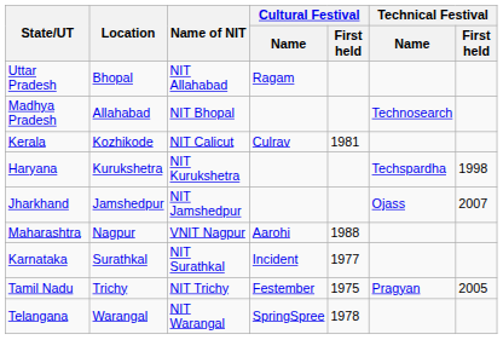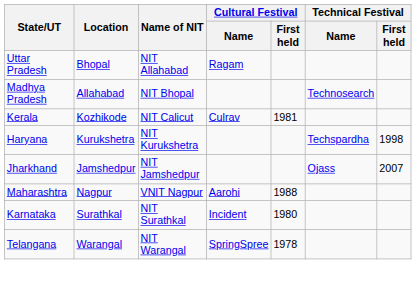 <table class="wikitable sortable">
 <tr>
 <th rowspan="2">State/UT</th>
 <th rowspan="2" !>Location</th>
 <th rowspan="2" !>Name of NIT</th>
 <th colspan="2" !><a href='#'>Cultural Festival</a></th>
 <th colspan="2" !>Technical Festival</th>
 </tr>
 <tr>
 <th>Name</th>
 <th>First held</th>
 <th>Name</th>
 <th>First held</th>
 </tr>
 <tr>
 <td><a href='#'>Uttar Pradesh</a></td>
 <td><a href='#'>Bhopal</a></td>
 <td><a href='#'>NIT Allahabad</a></td>
 <td><a href='#'>Ragam</a></td>
 <td></td>
 <td></td>
 <td></td>
 </tr>
 <tr>
 <td><a href='#'>Madhya Pradesh</a></td>
 <td><a href='#'>Allahabad</a></td>
 <td><a href='#'>NIT Bhopal</a></td>
 <td></td>
 <td></td>
 <td><a href='#'>Technosearch</a></td>
 <td></td>
 </tr>
 <tr>
 <td><a href='#'>Kerala</a></td>
 <td><a href='#'>Kozhikode</a></td>
 <td><a href='#'>NIT Calicut</a></td>
 <td><a href='#'>Culrav</a></td>
 <td>1981</td>
 <td></td>
 <td></td>
 </tr>
 <tr>
 <td><a href='#'>Haryana</a></td>
 <td><a href='#'>Kurukshetra</a></td>
 <td><a href='#'>NIT Kurukshetra</a></td>
 <td></td>
 <td></td>
 <td><a href='#'>Techspardha</a></td>
 <td>1998</td>
 </tr>
 <tr>
 <td><a href='#'>Jharkhand</a></td>
 <td><a href='#'>Jamshedpur</a></td>
 <td><a href='#'>NIT Jamshedpur</a></td>
 <td></td>
 <td></td>
 <td><a href='#'>Ojass</a></td>
 <td>2007</td>
 </tr>
 <tr>
 <td><a href='#'>Maharashtra</a></td>
 <td><a href='#'>Nagpur</a></td>
 <td><a href='#'>VNIT Nagpur</a></td>
 <td><a href='#'>Aarohi</a></td>
 <td>1988</td>
 <td></td>
 <td></td>
 </tr>
 <tr>
 <td><a href='#'>Karnataka</a></td>
 <td><a href='#'>Surathkal</a></td>
 <td><a href='#'>NIT Surathkal</a></td>
 <td><a href='#'>Incident</a></td>
-<td>1977</td>
+<td>1980</td>
 <td></td>
 <td></td>
-</tr>
-<tr>
-<td><a href='#'>Tamil Nadu</a></td>
-<td><a href='#'>Trichy</a></td>
-<td><a href='#'>NIT Trichy</a></td>
-<td><a href='#'>Festember</a></td>
-<td>1975</td>
-<td><a href='#'>Pragyan</a></td>
-<td>2005</td>
 </tr>
 <tr>
 <td><a href='#'>Telangana</a></td>
 <td><a href='#'>Warangal</a></td>
 <td><a href='#'>NIT Warangal</a></td>
 <td><a href='#'>SpringSpree</a></td>
 <td>1978</td>
 <td></td>
 <td></td>
 </tr>
 </table>
